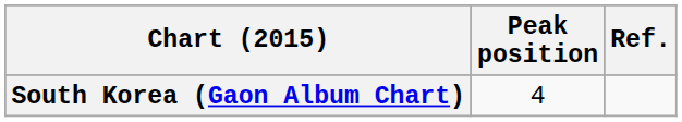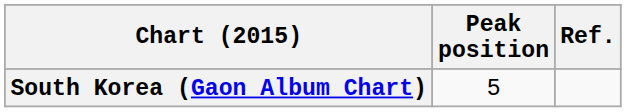 <table class="wikitable sortable plainrowheaders" style="text-align:center;">
 <tr>
 <th>Chart (2015)</th>
 <th>Peak<br>position</th>
 <th>Ref.</th>
 </tr>
 <tr>
 <th scope="row">South Korea (<a href='#'>Gaon Album Chart</a>)</th>
-<td>4</td>
+<td>5</td>
 <td></td>
 </tr>
 </table>
